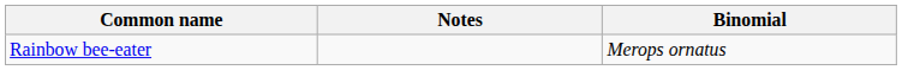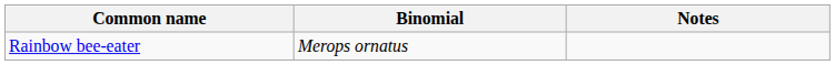 <table style="width:60%;" class="wikitable">
 <tr>
 <th width=35%>Common name</th>
+<th width=33%>Binomial</th>
 <th width=32%>Notes</th>
-<th width=33%>Binomial</th>
 </tr>
 <tr>
 <td><a href='#'>Rainbow bee-eater</a></td>
+<td><em>Merops ornatus</em></td>
 <td></td>
-<td><em>Merops ornatus</em></td>
 </tr>
 </table>
